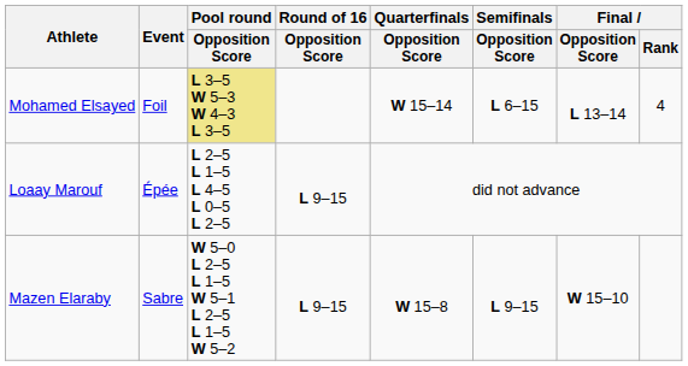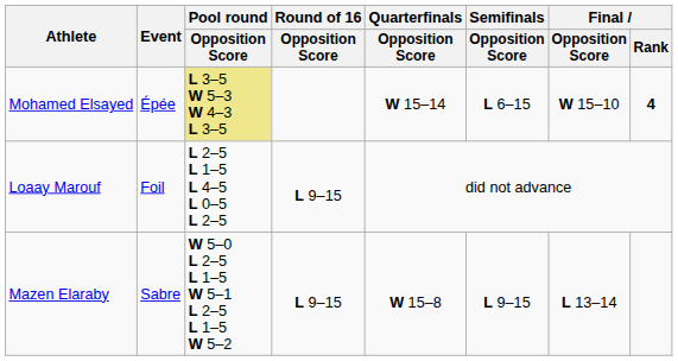 <table class=wikitable style="font-size:90%">
 <tr>
 <th rowspan=2>Athlete</th>
 <th rowspan=2>Event</th>
 <th>Pool round</th>
 <th>Round of 16</th>
 <th>Quarterfinals</th>
 <th>Semifinals</th>
 <th colspan=2>Final / </th>
 </tr>
 <tr style="font-size:95%">
 <th>Opposition<br>Score</th>
 <th>Opposition<br>Score</th>
 <th>Opposition<br>Score</th>
 <th>Opposition<br>Score</th>
 <th>Opposition<br>Score</th>
 <th>Rank</th>
 </tr>
 <tr align=center>
 <td align=left><a href='#'>Mohamed Elsayed</a></td>
-<td align=left><a href='#'>Foil</a></td>
+<td align=left><a href='#'>Épée</a></td>
 <td align=left style="background: khaki;"> <strong>L</strong> 3–5<br> <strong>W</strong> 5–3<br> <strong>W</strong> 4–3<br> <strong>L</strong> 3–5</td>
 <td></td>
 <td> <strong>W</strong> 15–14</td>
 <td> <strong>L</strong> 6–15</td>
-<td><br><strong>L</strong> 13–14</td>
-<td>4</td>
+<td> <strong>W</strong> 15–10</td>
+<td><strong>4</strong></td>
 </tr>
 <tr align=center>
 <td align=left><a href='#'>Loaay Marouf</a></td>
-<td align=left><a href='#'>Épée</a></td>
+<td align=left><a href='#'>Foil</a></td>
 <td align=left> <strong>L</strong> 2–5<br> <strong>L</strong> 1–5<br> <strong>L</strong> 4–5<br> <strong>L</strong> 0–5<br> <strong>L</strong> 2–5</td>
 <td> <br><strong>L</strong> 9–15</td>
 <td colspan=4>did not advance</td>
 </tr>
 <tr align=center>
 <td align=left><a href='#'>Mazen Elaraby</a></td>
 <td align=left><a href='#'>Sabre</a></td>
 <td align=left> <strong>W</strong> 5–0<br> <strong>L</strong> 2–5<br> <strong>L</strong> 1–5<br> <strong>W</strong> 5–1<br> <strong>L</strong> 2–5<br> <strong>L</strong> 1–5<br> <strong>W</strong> 5–2</td>
 <td> <br><strong>L</strong> 9–15</td>
 <td><br><strong>W</strong> 15–8</td>
 <td><br><strong>L</strong> 9–15</td>
-<td> <strong>W</strong> 15–10</td>
+<td><br><strong>L</strong> 13–14</td>
 <td></td>
 </tr>
 </table>
